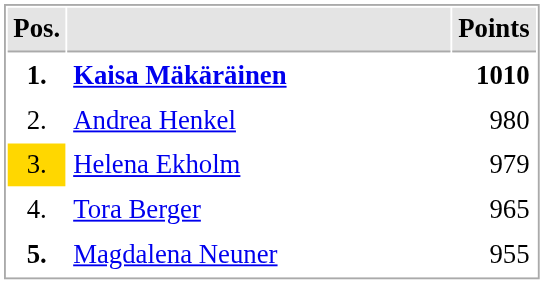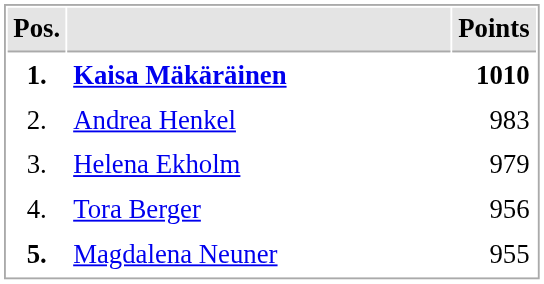 <table cellspacing="1" cellpadding="3" style="border:1px solid #AAAAAA;font-size:90%">
 <tr bgcolor="#E4E4E4">
 <th style="border-bottom:1px solid #AAAAAA" width=10>Pos.</th>
 <th style="border-bottom:1px solid #AAAAAA" width=200></th>
 <th style="border-bottom:1px solid #AAAAAA" width=20>Points</th>
 </tr>
 <tr>
 <td align="center"><strong>1.</strong></td>
 <td> <strong><a href='#'>Kaisa Mäkäräinen</a></strong></td>
 <td align="right"><strong>1010</strong></td>
 </tr>
 <tr>
 <td align="center">2.</td>
 <td> <a href='#'>Andrea Henkel</a></td>
-<td align="right">980</td>
+<td align="right">983</td>
 </tr>
 <tr>
-<td align="center" style="background: gold;">3.</td>
+<td align="center">3.</td>
 <td> <a href='#'>Helena Ekholm</a></td>
 <td align="right">979</td>
 </tr>
 <tr>
 <td align="center">4.</td>
 <td> <a href='#'>Tora Berger</a></td>
-<td align="right">965</td>
+<td align="right">956</td>
 </tr>
 <tr>
 <td align="center"><strong>5.</strong></td>
 <td> <a href='#'>Magdalena Neuner</a></td>
 <td align="right">955</td>
 </tr>
 </table>
